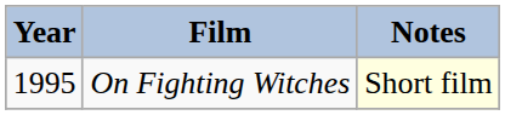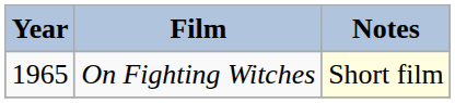 <table class="wikitable" style="font-size:95%;">
 <tr>
 <th style="background:#B0C4DE;">Year</th>
 <th style="background:#B0C4DE;">Film</th>
 <th style="background:#B0C4DE;">Notes</th>
 </tr>
 <tr>
-<td>1995</td>
+<td>1965</td>
 <td><em>On Fighting Witches</em></td>
 <td style="background: lightyellow;">Short film</td>
 </tr>
 </table>
